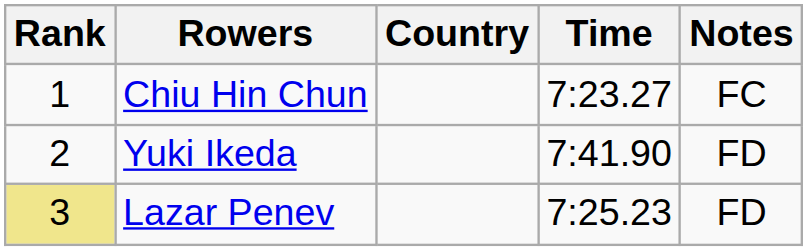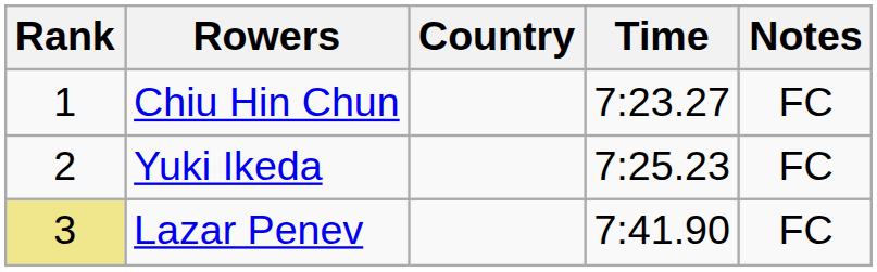 <table class="wikitable" style="text-align:center">
 <tr>
 <th>Rank</th>
 <th>Rowers</th>
 <th>Country</th>
 <th>Time</th>
 <th>Notes</th>
 </tr>
 <tr>
 <td>1</td>
 <td align="left"><a href='#'>Chiu Hin Chun</a></td>
 <td align="left"></td>
 <td>7:23.27</td>
 <td>FC</td>
 </tr>
 <tr>
 <td>2</td>
 <td align="left"><a href='#'>Yuki Ikeda</a></td>
 <td align="left"></td>
-<td>7:41.90</td>
-<td>FD</td>
+<td>7:25.23</td>
+<td>FC</td>
 </tr>
 <tr>
 <td style="background: khaki;">3</td>
 <td align="left"><a href='#'>Lazar Penev</a></td>
 <td align="left"></td>
-<td>7:25.23</td>
-<td>FD</td>
+<td>7:41.90</td>
+<td>FC</td>
 </tr>
 </table>
